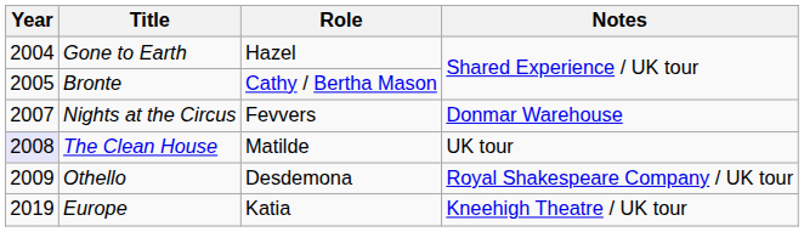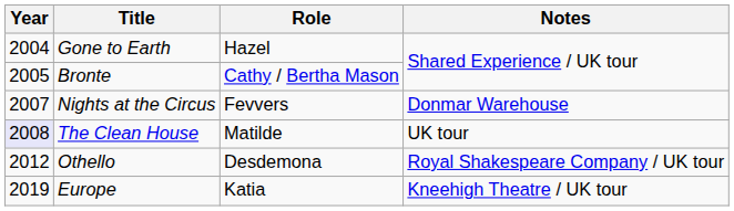 <table class="wikitable sortable">
 <tr>
 <th>Year</th>
 <th>Title</th>
 <th>Role</th>
 <th class="unsortable">Notes</th>
 </tr>
 <tr>
 <td>2004</td>
 <td scope="row"><em>Gone to Earth</em></td>
 <td>Hazel</td>
 <td rowspan="2"><a href='#'>Shared Experience</a> / UK tour</td>
 </tr>
 <tr>
 <td>2005</td>
 <td scope="row"><em>Bronte</em></td>
 <td><a href='#'>Cathy</a> / <a href='#'>Bertha Mason</a></td>
 </tr>
 <tr>
 <td>2007</td>
 <td scope="row"><em>Nights at the Circus</em></td>
 <td>Fevvers</td>
 <td><a href='#'>Donmar Warehouse</a></td>
 </tr>
 <tr>
 <td style="background: lavender;">2008</td>
 <td scope="row"><em><a href='#'>The Clean House</a></em></td>
 <td>Matilde</td>
 <td>UK tour</td>
 </tr>
 <tr>
-<td>2009</td>
+<td>2012</td>
 <td scope="row"><em>Othello</em></td>
 <td>Desdemona</td>
 <td><a href='#'>Royal Shakespeare Company</a> / UK tour</td>
 </tr>
 <tr>
 <td>2019</td>
 <td scope="row"><em>Europe</em></td>
 <td>Katia</td>
 <td><a href='#'>Kneehigh Theatre</a> / UK tour</td>
 </tr>
 </table>
